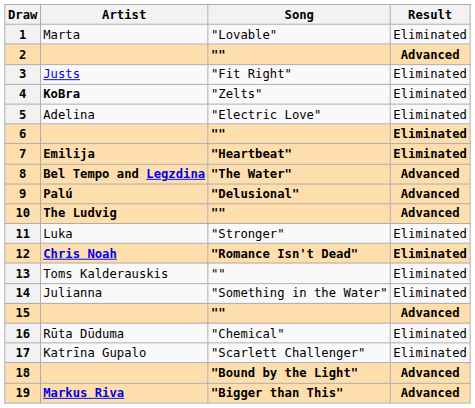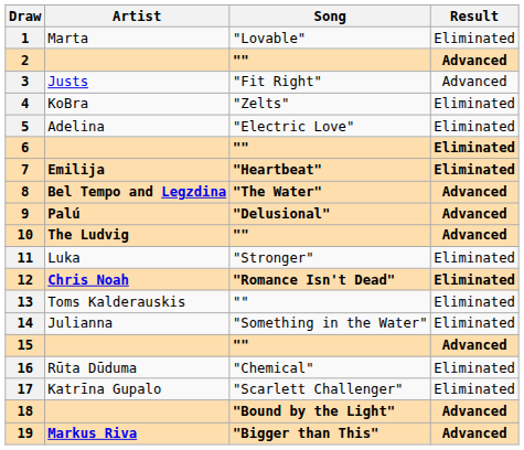 <table class="sortable wikitable plainrowheaders" style="margin: 1em auto 1em auto; text-align:left">
 <tr>
 <th>Draw</th>
 <th>Artist</th>
 <th>Song</th>
 <th>Result</th>
 </tr>
 <tr>
 <th scope="row" style="text-align:center; ">1</th>
 <td>Marta</td>
 <td>"Lovable"</td>
 <td align="center">Eliminated</td>
 </tr>
 <tr style="font-weight:bold; background:navajowhite;">
 <th scope="row" style="text-align:center; font-weight:bold; background:navajowhite;">2</th>
 <td></td>
 <td>""</td>
 <td align="center">Advanced</td>
 </tr>
 <tr>
 <th scope="row" style="text-align:center; ">3</th>
 <td><a href='#'>Justs</a></td>
 <td>"Fit Right"</td>
-<td align="center">Eliminated</td>
+<td align="center">Advanced</td>
 </tr>
 <tr>
 <th scope="row" style="text-align:center; ">4</th>
-<td><strong>KoBra</strong></td>
+<td>KoBra</td>
 <td>"Zelts"</td>
 <td align="center">Eliminated</td>
 </tr>
 <tr>
 <th scope="row" style="text-align:center; ">5</th>
 <td>Adelina</td>
 <td>"Electric Love"</td>
 <td align="center">Eliminated</td>
 </tr>
 <tr style="font-weight:bold; background:navajowhite;">
 <th scope="row" style="text-align:center; font-weight:bold; background:navajowhite;">6</th>
 <td></td>
 <td>""</td>
 <td align="center">Eliminated</td>
 </tr>
 <tr style="font-weight:bold; background:navajowhite;">
 <th scope="row" style="text-align:center; font-weight:bold; background:navajowhite;">7</th>
 <td>Emilija</td>
 <td>"Heartbeat"</td>
 <td align="center">Eliminated</td>
 </tr>
 <tr style="font-weight:bold; background:navajowhite;">
 <th scope="row" style="text-align:center; font-weight:bold; background:navajowhite;">8</th>
 <td>Bel Tempo and <a href='#'>Legzdina</a></td>
 <td>"The Water"</td>
 <td align="center">Advanced</td>
 </tr>
 <tr style="font-weight:bold; background:navajowhite;">
 <th scope="row" style="text-align:center; font-weight:bold; background:navajowhite;">9</th>
 <td>Palú</td>
 <td>"Delusional"</td>
 <td align="center">Advanced</td>
 </tr>
 <tr style="font-weight:bold; background:navajowhite;">
 <th scope="row" style="text-align:center; font-weight:bold; background:navajowhite;">10</th>
 <td>The Ludvig</td>
 <td>""</td>
 <td align="center">Advanced</td>
 </tr>
 <tr>
 <th scope="row" style="text-align:center; ">11</th>
 <td>Luka</td>
 <td>"Stronger"</td>
 <td align="center">Eliminated</td>
 </tr>
 <tr style="font-weight:bold; background:navajowhite;">
 <th scope="row" style="text-align:center; font-weight:bold; background:navajowhite;">12</th>
 <td><a href='#'>Chris Noah</a></td>
 <td>"Romance Isn't Dead"</td>
 <td align="center">Eliminated</td>
 </tr>
 <tr>
 <th scope="row" style="text-align:center; ">13</th>
 <td>Toms Kalderauskis</td>
 <td>""</td>
 <td align="center">Eliminated</td>
 </tr>
 <tr>
 <th scope="row" style="text-align:center; ">14</th>
 <td>Julianna</td>
 <td>"Something in the Water"</td>
 <td align="center">Eliminated</td>
 </tr>
 <tr style="font-weight:bold; background:navajowhite;">
 <th scope="row" style="text-align:center; font-weight:bold; background:navajowhite;">15</th>
 <td></td>
 <td>""</td>
 <td align="center">Advanced</td>
 </tr>
 <tr>
 <th scope="row" style="text-align:center; ">16</th>
 <td>Rūta Dūduma</td>
 <td>"Chemical"</td>
 <td align="center">Eliminated</td>
 </tr>
 <tr>
 <th scope="row" style="text-align:center; ">17</th>
 <td>Katrīna Gupalo</td>
 <td>"Scarlett Challenger"</td>
 <td align="center">Eliminated</td>
 </tr>
 <tr style="font-weight:bold; background:navajowhite;">
 <th scope="row" style="text-align:center; font-weight:bold; background:navajowhite;">18</th>
 <td></td>
 <td>"Bound by the Light"</td>
 <td align="center">Advanced</td>
 </tr>
 <tr style="font-weight:bold; background:navajowhite;">
 <th scope="row" style="text-align:center; font-weight:bold; background:navajowhite;">19</th>
 <td><a href='#'>Markus Riva</a></td>
 <td>"Bigger than This"</td>
 <td align="center">Advanced</td>
 </tr>
 </table>
